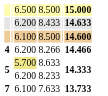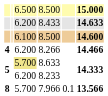 <table>
 <tr style="background:#fffcaf;">
 <th scope=row style="text-align:center"></th>
 <td style="text-align:left;"></td>
 <td>6.500</td>
 <td>8.500</td>
 <td></td>
 <td><strong>15.000</strong></td>
 </tr>
 <tr style="background:#e5e5e5;">
 <th scope=row style="text-align:center"></th>
 <td style="text-align:left;"></td>
 <td>6.200</td>
 <td>8.433</td>
 <td></td>
 <td><strong>14.633</strong></td>
 </tr>
 <tr style="background:#ec9;">
 <th scope=row style="text-align:center"></th>
 <td style="text-align:left;"></td>
 <td>6.100</td>
 <td>8.500</td>
 <td></td>
 <td><strong>14.600</strong></td>
 </tr>
 <tr>
 <th scope=row style="text-align:center">4</th>
 <td style="text-align:left;"></td>
 <td>6.200</td>
 <td>8.266</td>
 <td></td>
 <td><strong>14.466</strong></td>
 </tr>
 <tr>
 <th rowspan=2 scope=row style="text-align:center">5</th>
 <td style="text-align:left;"></td>
 <td style="background: khaki;">5.700</td>
 <td>8.633</td>
 <td></td>
 <td rowspan=2><strong>14.333</strong></td>
 </tr>
 <tr>
 <td style="text-align:left;"></td>
 <td>6.200</td>
 <td>8.233</td>
 <td></td>
 </tr>
 <tr>
-<th scope=row style="text-align:center">7</th>
+<th scope=row style="text-align:center">8</th>
 <td style="text-align:left;"></td>
-<td>6.100</td>
-<td>7.633</td>
-<td></td>
-<td><strong>13.733</strong></td>
+<td>5.700</td>
+<td>7.966</td>
+<td>0.1</td>
+<td><strong>13.566</strong></td>
 </tr>
 </table>
